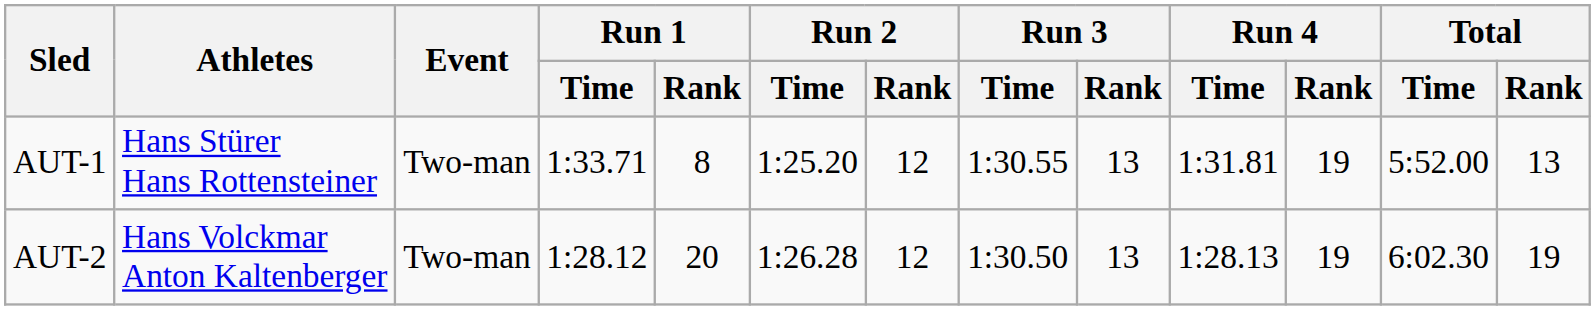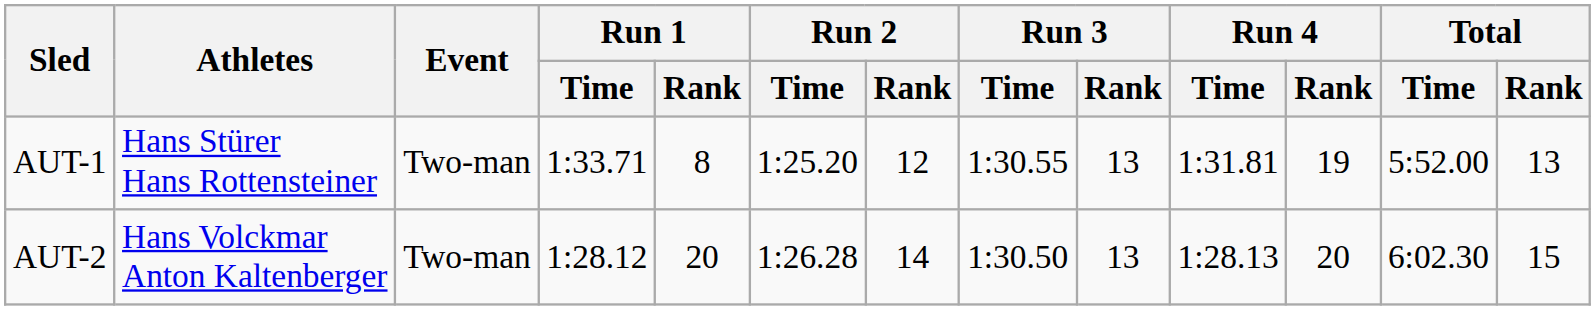 <table class="wikitable" border="1" style="font-size:90%">
 <tr>
 <th rowspan="2">Sled</th>
 <th rowspan="2">Athletes</th>
 <th rowspan="2">Event</th>
 <th colspan="2">Run 1</th>
 <th colspan="2">Run 2</th>
 <th colspan="2">Run 3</th>
 <th colspan="2">Run 4</th>
 <th colspan="2">Total</th>
 </tr>
 <tr>
 <th>Time</th>
 <th>Rank</th>
 <th>Time</th>
 <th>Rank</th>
 <th>Time</th>
 <th>Rank</th>
 <th>Time</th>
 <th>Rank</th>
 <th>Time</th>
 <th>Rank</th>
 </tr>
 <tr>
 <td align="center">AUT-1</td>
 <td><a href='#'>Hans Stürer</a><br><a href='#'>Hans Rottensteiner</a></td>
 <td>Two-man</td>
 <td align="center">1:33.71</td>
 <td align="center">8</td>
 <td align="center">1:25.20</td>
 <td align="center">12</td>
 <td align="center">1:30.55</td>
 <td align="center">13</td>
 <td align="center">1:31.81</td>
 <td align="center">19</td>
 <td align="center">5:52.00</td>
 <td align="center">13</td>
 </tr>
 <tr>
 <td align="center">AUT-2</td>
 <td><a href='#'>Hans Volckmar</a><br><a href='#'>Anton Kaltenberger</a></td>
 <td>Two-man</td>
 <td align="center">1:28.12</td>
 <td align="center">20</td>
 <td align="center">1:26.28</td>
-<td align="center">12</td>
+<td align="center">14</td>
 <td align="center">1:30.50</td>
 <td align="center">13</td>
 <td align="center">1:28.13</td>
-<td align="center">19</td>
+<td align="center">20</td>
 <td align="center">6:02.30</td>
-<td align="center">19</td>
+<td align="center">15</td>
 </tr>
 </table>
